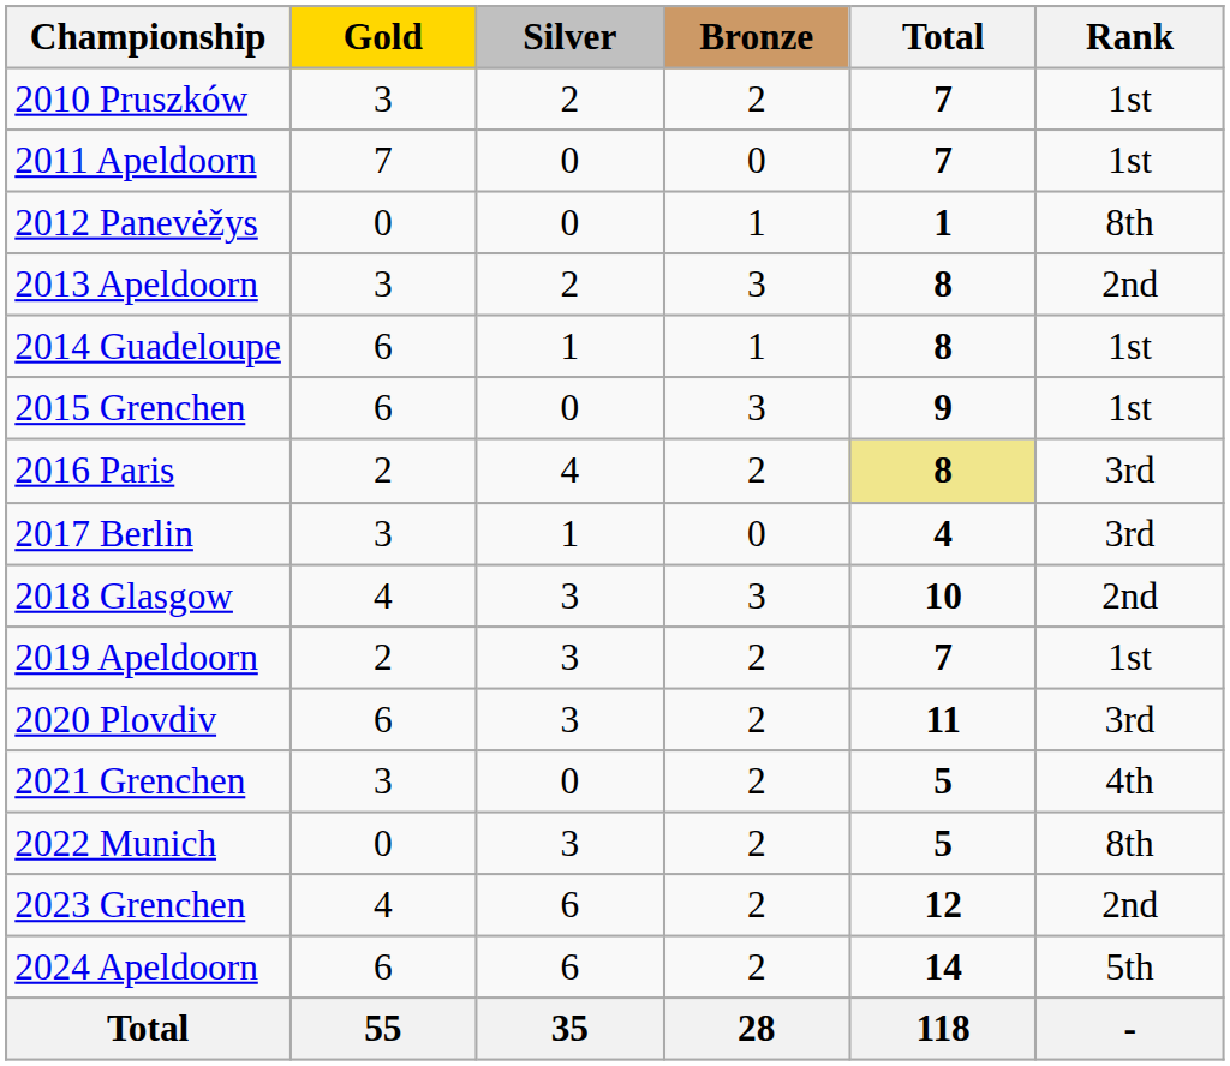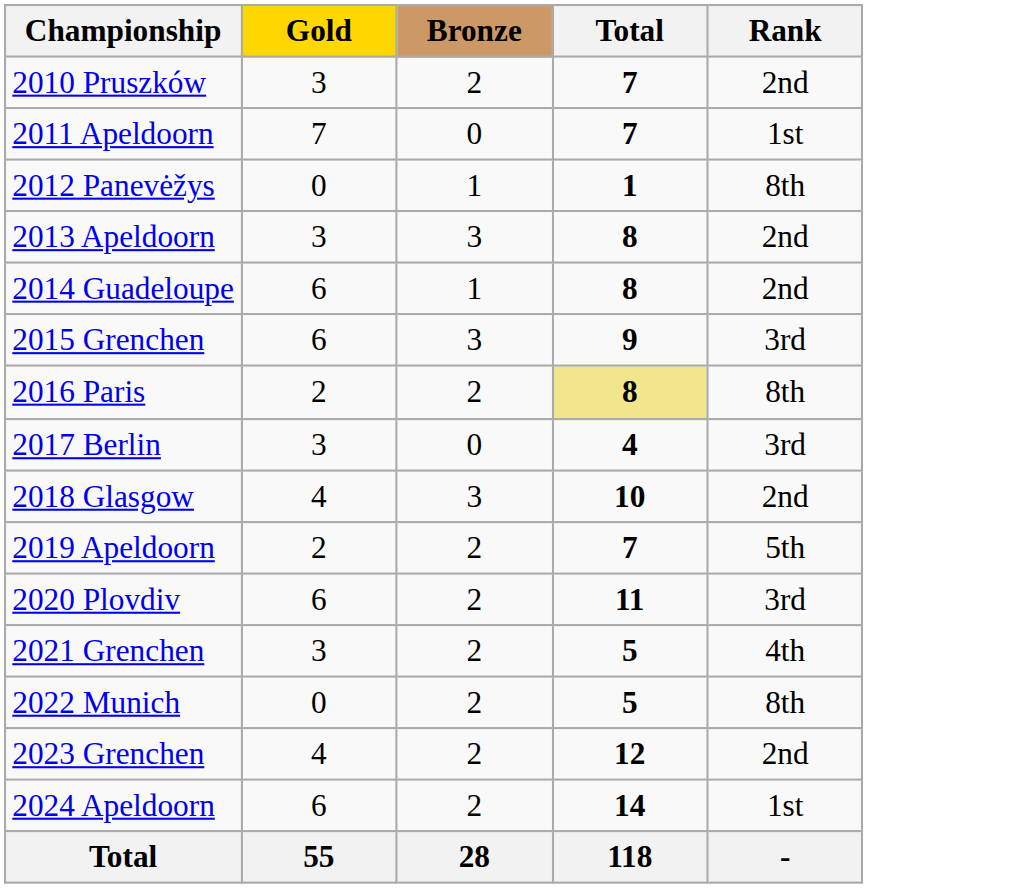 <table class="wikitable sortable" border="1" style="text-align:center; font-size:95%;">
 <tr>
 <th style="width:15:em;">Championship</th>
 <td style="background:gold; width:4.5em; font-weight:bold;">Gold</td>
-<td style="background:silver; width:4.5em; font-weight:bold;">Silver</td>
 <td style="background:#cc9966; width:4.5em; font-weight:bold;">Bronze</td>
 <th style="width:4.5em;">Total</th>
 <th style="width:4.5em;">Rank</th>
 </tr>
 <tr>
 <td align=left> <a href='#'>2010 Pruszków</a></td>
 <td>3</td>
 <td>2</td>
-<td>2</td>
 <td><strong>7</strong></td>
-<td>1st</td>
+<td>2nd</td>
 </tr>
 <tr>
 <td align=left> <a href='#'>2011 Apeldoorn</a></td>
 <td>7</td>
-<td>0</td>
 <td>0</td>
 <td><strong>7</strong></td>
 <td>1st</td>
 </tr>
 <tr>
 <td align=left> <a href='#'>2012 Panevėžys</a></td>
-<td>0</td>
 <td>0</td>
 <td>1</td>
 <td><strong>1</strong></td>
 <td>8th</td>
 </tr>
 <tr>
 <td align=left> <a href='#'>2013 Apeldoorn</a></td>
 <td>3</td>
-<td>2</td>
 <td>3</td>
 <td><strong>8</strong></td>
 <td>2nd</td>
 </tr>
 <tr>
 <td align=left> <a href='#'>2014 Guadeloupe</a></td>
 <td>6</td>
 <td>1</td>
-<td>1</td>
 <td><strong>8</strong></td>
-<td>1st</td>
+<td>2nd</td>
 </tr>
 <tr>
 <td align=left> <a href='#'>2015 Grenchen</a></td>
 <td>6</td>
-<td>0</td>
 <td>3</td>
 <td><strong>9</strong></td>
-<td>1st</td>
+<td>3rd</td>
 </tr>
 <tr>
 <td align=left> <a href='#'>2016 Paris</a></td>
 <td>2</td>
-<td>4</td>
 <td>2</td>
 <td style="background: khaki;"><strong>8</strong></td>
-<td>3rd</td>
+<td>8th</td>
 </tr>
 <tr>
 <td align=left> <a href='#'>2017 Berlin</a></td>
 <td>3</td>
-<td>1</td>
 <td>0</td>
 <td><strong>4</strong></td>
 <td>3rd</td>
 </tr>
 <tr>
 <td align=left> <a href='#'>2018 Glasgow</a></td>
 <td>4</td>
 <td>3</td>
-<td>3</td>
 <td><strong>10</strong></td>
 <td>2nd</td>
 </tr>
 <tr>
 <td align=left> <a href='#'>2019 Apeldoorn</a></td>
 <td>2</td>
-<td>3</td>
 <td>2</td>
 <td><strong>7</strong></td>
-<td>1st</td>
+<td>5th</td>
 </tr>
 <tr>
 <td align=left> <a href='#'>2020 Plovdiv</a></td>
 <td>6</td>
-<td>3</td>
 <td>2</td>
 <td><strong>11</strong></td>
 <td>3rd</td>
 </tr>
 <tr>
 <td align=left> <a href='#'>2021 Grenchen</a></td>
 <td>3</td>
-<td>0</td>
 <td>2</td>
 <td><strong>5</strong></td>
 <td>4th</td>
 </tr>
 <tr>
 <td align=left> <a href='#'>2022 Munich</a></td>
 <td>0</td>
-<td>3</td>
 <td>2</td>
 <td><strong>5</strong></td>
 <td>8th</td>
 </tr>
 <tr>
 <td align=left> <a href='#'>2023 Grenchen</a></td>
 <td>4</td>
-<td>6</td>
 <td>2</td>
 <td><strong>12</strong></td>
 <td>2nd</td>
 </tr>
 <tr>
 <td align=left> <a href='#'>2024 Apeldoorn</a></td>
 <td>6</td>
-<td>6</td>
 <td>2</td>
 <td><strong>14</strong></td>
-<td>5th</td>
+<td>1st</td>
 </tr>
 <tr>
 <th>Total</th>
 <th>55</th>
-<th>35</th>
 <th>28</th>
 <th>118</th>
 <th>-</th>
 </tr>
 </table>
